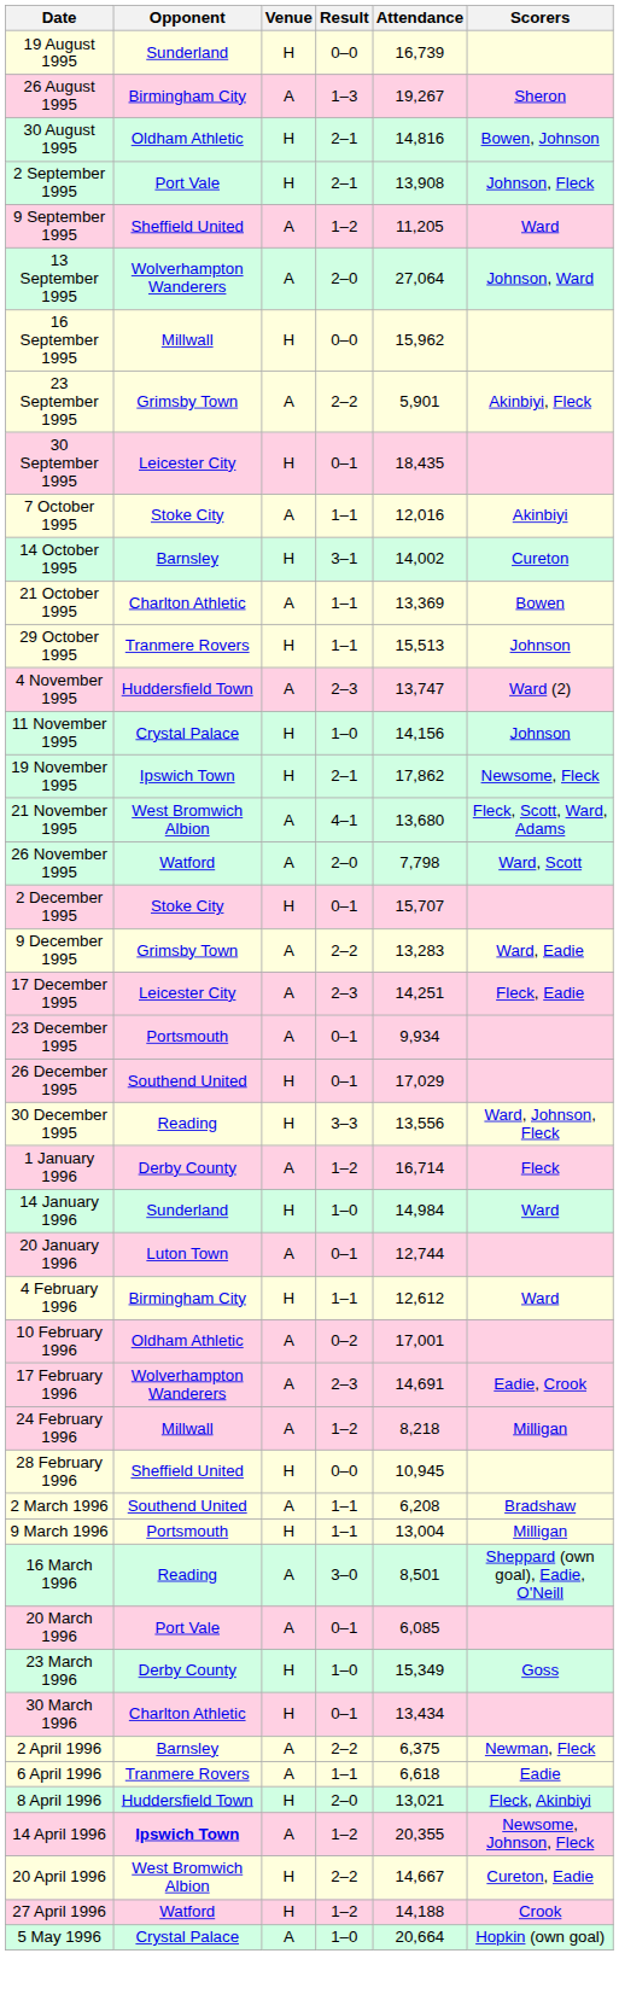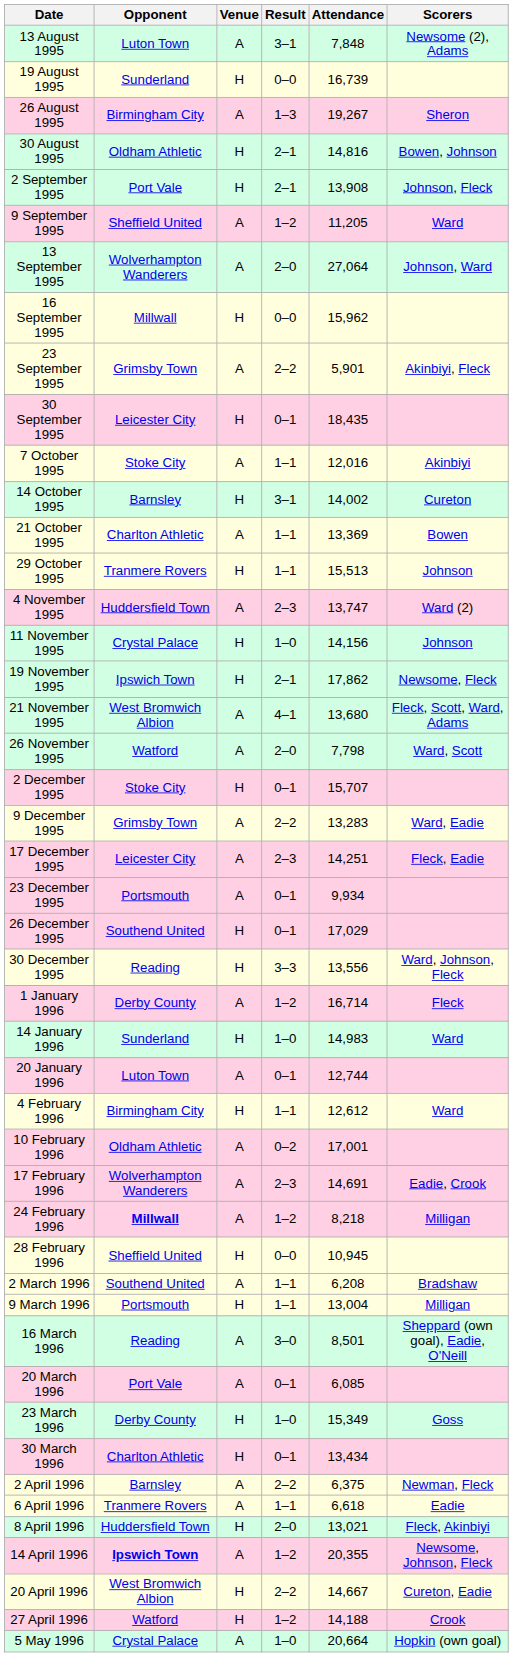 <table class="wikitable sortable" style="font-size:100%; text-align:center">
 <tr>
 <th>Date</th>
 <th>Opponent</th>
 <th>Venue</th>
 <th>Result</th>
 <th>Attendance</th>
 <th>Scorers</th>
+</tr>
+<tr style="background-color: #d0ffe3;">
+<td>13 August 1995</td>
+<td><a href='#'>Luton Town</a></td>
+<td>A</td>
+<td>3–1</td>
+<td>7,848</td>
+<td><a href='#'>Newsome</a> (2), <a href='#'>Adams</a></td>
 </tr>
 <tr style="background-color: #ffffdd;">
 <td>19 August 1995</td>
 <td><a href='#'>Sunderland</a></td>
 <td>H</td>
 <td>0–0</td>
 <td>16,739</td>
 <td></td>
 </tr>
 <tr style="background-color: #ffd0e3;">
 <td>26 August 1995</td>
 <td><a href='#'>Birmingham City</a></td>
 <td>A</td>
 <td>1–3</td>
 <td>19,267</td>
 <td><a href='#'>Sheron</a></td>
 </tr>
 <tr style="background-color: #d0ffe3;">
 <td>30 August 1995</td>
 <td><a href='#'>Oldham Athletic</a></td>
 <td>H</td>
 <td>2–1</td>
 <td>14,816</td>
 <td><a href='#'>Bowen</a>, <a href='#'>Johnson</a></td>
 </tr>
 <tr style="background-color: #d0ffe3;">
 <td>2 September 1995</td>
 <td><a href='#'>Port Vale</a></td>
 <td>H</td>
 <td>2–1</td>
 <td>13,908</td>
 <td><a href='#'>Johnson</a>, <a href='#'>Fleck</a></td>
 </tr>
 <tr style="background-color: #ffd0e3;">
 <td>9 September 1995</td>
 <td><a href='#'>Sheffield United</a></td>
 <td>A</td>
 <td>1–2</td>
 <td>11,205</td>
 <td><a href='#'>Ward</a></td>
 </tr>
 <tr style="background-color: #d0ffe3;">
 <td>13 September 1995</td>
 <td><a href='#'>Wolverhampton Wanderers</a></td>
 <td>A</td>
 <td>2–0</td>
 <td>27,064</td>
 <td><a href='#'>Johnson</a>, <a href='#'>Ward</a></td>
 </tr>
 <tr style="background-color: #ffffdd;">
 <td>16 September 1995</td>
 <td><a href='#'>Millwall</a></td>
 <td>H</td>
 <td>0–0</td>
 <td>15,962</td>
 <td></td>
 </tr>
 <tr style="background-color: #ffffdd;">
 <td>23 September 1995</td>
 <td><a href='#'>Grimsby Town</a></td>
 <td>A</td>
 <td>2–2</td>
 <td>5,901</td>
 <td><a href='#'>Akinbiyi</a>, <a href='#'>Fleck</a></td>
 </tr>
 <tr style="background-color: #ffd0e3;">
 <td>30 September 1995</td>
 <td><a href='#'>Leicester City</a></td>
 <td>H</td>
 <td>0–1</td>
 <td>18,435</td>
 <td></td>
 </tr>
 <tr style="background-color: #ffffdd;">
 <td>7 October 1995</td>
 <td><a href='#'>Stoke City</a></td>
 <td>A</td>
 <td>1–1</td>
 <td>12,016</td>
 <td><a href='#'>Akinbiyi</a></td>
 </tr>
 <tr style="background-color: #d0ffe3;">
 <td>14 October 1995</td>
 <td><a href='#'>Barnsley</a></td>
 <td>H</td>
 <td>3–1</td>
 <td>14,002</td>
 <td><a href='#'>Cureton</a></td>
 </tr>
 <tr style="background-color: #ffffdd;">
 <td>21 October 1995</td>
 <td><a href='#'>Charlton Athletic</a></td>
 <td>A</td>
 <td>1–1</td>
 <td>13,369</td>
 <td><a href='#'>Bowen</a></td>
 </tr>
 <tr style="background-color: #ffffdd;">
 <td>29 October 1995</td>
 <td><a href='#'>Tranmere Rovers</a></td>
 <td>H</td>
 <td>1–1</td>
 <td>15,513</td>
 <td><a href='#'>Johnson</a></td>
 </tr>
 <tr style="background-color: #ffd0e3;">
 <td>4 November 1995</td>
 <td><a href='#'>Huddersfield Town</a></td>
 <td>A</td>
 <td>2–3</td>
 <td>13,747</td>
 <td><a href='#'>Ward</a> (2)</td>
 </tr>
 <tr style="background-color: #d0ffe3;">
 <td>11 November 1995</td>
 <td><a href='#'>Crystal Palace</a></td>
 <td>H</td>
 <td>1–0</td>
 <td>14,156</td>
 <td><a href='#'>Johnson</a></td>
 </tr>
 <tr style="background-color: #d0ffe3;">
 <td>19 November 1995</td>
 <td><a href='#'>Ipswich Town</a></td>
 <td>H</td>
 <td>2–1</td>
 <td>17,862</td>
 <td><a href='#'>Newsome</a>, <a href='#'>Fleck</a></td>
 </tr>
 <tr style="background-color: #d0ffe3;">
 <td>21 November 1995</td>
 <td><a href='#'>West Bromwich Albion</a></td>
 <td>A</td>
 <td>4–1</td>
 <td>13,680</td>
 <td><a href='#'>Fleck</a>, <a href='#'>Scott</a>, <a href='#'>Ward</a>, <a href='#'>Adams</a></td>
 </tr>
 <tr style="background-color: #d0ffe3;">
 <td>26 November 1995</td>
 <td><a href='#'>Watford</a></td>
 <td>A</td>
 <td>2–0</td>
 <td>7,798</td>
 <td><a href='#'>Ward</a>, <a href='#'>Scott</a></td>
 </tr>
 <tr style="background-color: #ffd0e3;">
 <td>2 December 1995</td>
 <td><a href='#'>Stoke City</a></td>
 <td>H</td>
 <td>0–1</td>
 <td>15,707</td>
 <td></td>
 </tr>
 <tr style="background-color: #ffffdd;">
 <td>9 December 1995</td>
 <td><a href='#'>Grimsby Town</a></td>
 <td>A</td>
 <td>2–2</td>
 <td>13,283</td>
 <td><a href='#'>Ward</a>, <a href='#'>Eadie</a></td>
 </tr>
 <tr style="background-color: #ffd0e3;">
 <td>17 December 1995</td>
 <td><a href='#'>Leicester City</a></td>
 <td>A</td>
 <td>2–3</td>
 <td>14,251</td>
 <td><a href='#'>Fleck</a>, <a href='#'>Eadie</a></td>
 </tr>
 <tr style="background-color: #ffd0e3;">
 <td>23 December 1995</td>
 <td><a href='#'>Portsmouth</a></td>
 <td>A</td>
 <td>0–1</td>
 <td>9,934</td>
 <td></td>
 </tr>
 <tr style="background-color: #ffd0e3;">
 <td>26 December 1995</td>
 <td><a href='#'>Southend United</a></td>
 <td>H</td>
 <td>0–1</td>
 <td>17,029</td>
 <td></td>
 </tr>
 <tr style="background-color: #ffffdd;">
 <td>30 December 1995</td>
 <td><a href='#'>Reading</a></td>
 <td>H</td>
 <td>3–3</td>
 <td>13,556</td>
 <td><a href='#'>Ward</a>, <a href='#'>Johnson</a>, <a href='#'>Fleck</a></td>
 </tr>
 <tr style="background-color: #ffd0e3;">
 <td>1 January 1996</td>
 <td><a href='#'>Derby County</a></td>
 <td>A</td>
 <td>1–2</td>
 <td>16,714</td>
 <td><a href='#'>Fleck</a></td>
 </tr>
 <tr style="background-color: #d0ffe3;">
 <td>14 January 1996</td>
 <td><a href='#'>Sunderland</a></td>
 <td>H</td>
 <td>1–0</td>
-<td>14,984</td>
+<td>14,983</td>
 <td><a href='#'>Ward</a></td>
 </tr>
 <tr style="background-color: #ffd0e3;">
 <td>20 January 1996</td>
 <td><a href='#'>Luton Town</a></td>
 <td>A</td>
 <td>0–1</td>
 <td>12,744</td>
 <td></td>
 </tr>
 <tr style="background-color: #ffffdd;">
 <td>4 February 1996</td>
 <td><a href='#'>Birmingham City</a></td>
 <td>H</td>
 <td>1–1</td>
 <td>12,612</td>
 <td><a href='#'>Ward</a></td>
 </tr>
 <tr style="background-color: #ffd0e3;">
 <td>10 February 1996</td>
 <td><a href='#'>Oldham Athletic</a></td>
 <td>A</td>
 <td>0–2</td>
 <td>17,001</td>
 <td></td>
 </tr>
 <tr style="background-color: #ffd0e3;">
 <td>17 February 1996</td>
 <td><a href='#'>Wolverhampton Wanderers</a></td>
 <td>A</td>
 <td>2–3</td>
 <td>14,691</td>
 <td><a href='#'>Eadie</a>, <a href='#'>Crook</a></td>
 </tr>
 <tr style="background-color: #ffd0e3;">
 <td>24 February 1996</td>
-<td><a href='#'>Millwall</a></td>
+<td><strong><a href='#'>Millwall</a></strong></td>
 <td>A</td>
 <td>1–2</td>
 <td>8,218</td>
 <td><a href='#'>Milligan</a></td>
 </tr>
 <tr style="background-color: #ffffdd;">
 <td>28 February 1996</td>
 <td><a href='#'>Sheffield United</a></td>
 <td>H</td>
 <td>0–0</td>
 <td>10,945</td>
 <td></td>
 </tr>
 <tr style="background-color: #ffffdd;">
 <td>2 March 1996</td>
 <td><a href='#'>Southend United</a></td>
 <td>A</td>
 <td>1–1</td>
 <td>6,208</td>
 <td><a href='#'>Bradshaw</a></td>
 </tr>
 <tr style="background-color: #ffffdd;">
 <td>9 March 1996</td>
 <td><a href='#'>Portsmouth</a></td>
 <td>H</td>
 <td>1–1</td>
 <td>13,004</td>
 <td><a href='#'>Milligan</a></td>
 </tr>
 <tr style="background-color: #d0ffe3;">
 <td>16 March 1996</td>
 <td><a href='#'>Reading</a></td>
 <td>A</td>
 <td>3–0</td>
 <td>8,501</td>
 <td><a href='#'>Sheppard</a> (own goal), <a href='#'>Eadie</a>, <a href='#'>O'Neill</a></td>
 </tr>
 <tr style="background-color: #ffd0e3;">
 <td>20 March 1996</td>
 <td><a href='#'>Port Vale</a></td>
 <td>A</td>
 <td>0–1</td>
 <td>6,085</td>
 <td></td>
 </tr>
 <tr style="background-color: #d0ffe3;">
 <td>23 March 1996</td>
 <td><a href='#'>Derby County</a></td>
 <td>H</td>
 <td>1–0</td>
 <td>15,349</td>
 <td><a href='#'>Goss</a></td>
 </tr>
 <tr style="background-color: #ffd0e3;">
 <td>30 March 1996</td>
 <td><a href='#'>Charlton Athletic</a></td>
 <td>H</td>
 <td>0–1</td>
 <td>13,434</td>
 <td></td>
 </tr>
 <tr style="background-color: #ffffdd;">
 <td>2 April 1996</td>
 <td><a href='#'>Barnsley</a></td>
 <td>A</td>
 <td>2–2</td>
 <td>6,375</td>
 <td><a href='#'>Newman</a>, <a href='#'>Fleck</a></td>
 </tr>
 <tr style="background-color: #ffffdd;">
 <td>6 April 1996</td>
 <td><a href='#'>Tranmere Rovers</a></td>
 <td>A</td>
 <td>1–1</td>
 <td>6,618</td>
 <td><a href='#'>Eadie</a></td>
 </tr>
 <tr style="background-color: #d0ffe3;">
 <td>8 April 1996</td>
 <td><a href='#'>Huddersfield Town</a></td>
 <td>H</td>
 <td>2–0</td>
 <td>13,021</td>
 <td><a href='#'>Fleck</a>, <a href='#'>Akinbiyi</a></td>
 </tr>
 <tr style="background-color: #ffd0e3;">
 <td>14 April 1996</td>
 <td><strong><a href='#'>Ipswich Town</a></strong></td>
 <td>A</td>
 <td>1–2</td>
 <td>20,355</td>
 <td><a href='#'>Newsome</a>, <a href='#'>Johnson</a>, <a href='#'>Fleck</a></td>
 </tr>
 <tr style="background-color: #ffffdd;">
 <td>20 April 1996</td>
 <td><a href='#'>West Bromwich Albion</a></td>
 <td>H</td>
 <td>2–2</td>
 <td>14,667</td>
 <td><a href='#'>Cureton</a>, <a href='#'>Eadie</a></td>
 </tr>
 <tr style="background-color: #ffd0e3;">
 <td>27 April 1996</td>
 <td><a href='#'>Watford</a></td>
 <td>H</td>
 <td>1–2</td>
 <td>14,188</td>
 <td><a href='#'>Crook</a></td>
 </tr>
 <tr style="background-color: #d0ffe3;">
 <td>5 May 1996</td>
 <td><a href='#'>Crystal Palace</a></td>
 <td>A</td>
 <td>1–0</td>
 <td>20,664</td>
 <td><a href='#'>Hopkin</a> (own goal)</td>
 </tr>
 </table>
